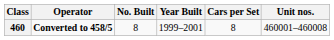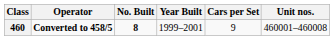 <table class="wikitable">
 <tr>
 <th>Class</th>
 <th>Operator</th>
 <th>No. Built</th>
 <th>Year Built</th>
 <th>Cars per Set</th>
 <th>Unit nos.</th>
 </tr>
 <tr>
 <th>460</th>
 <td><strong>Converted to 458/5</strong></td>
-<td align=center>8</td>
+<td align=center><strong>8</strong></td>
 <td align=center>1999–2001</td>
-<td align=center>8</td>
+<td align=center>9</td>
 <td>460001–460008</td>
 </tr>
 </table>
